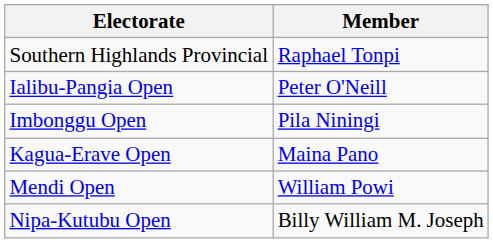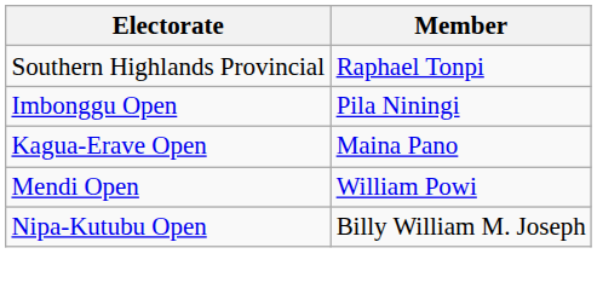 <table class="wikitable">
 <tr>
 <th><strong>Electorate</strong></th>
 <th><strong>Member</strong></th>
 </tr>
 <tr>
 <td>Southern Highlands Provincial</td>
 <td><a href='#'>Raphael Tonpi</a></td>
-</tr>
-<tr>
-<td><a href='#'>Ialibu-Pangia Open</a></td>
-<td><a href='#'>Peter O'Neill</a></td>
 </tr>
 <tr>
 <td><a href='#'>Imbonggu Open</a></td>
 <td><a href='#'>Pila Niningi</a></td>
 </tr>
 <tr>
 <td><a href='#'>Kagua-Erave Open</a></td>
 <td><a href='#'>Maina Pano</a></td>
 </tr>
 <tr>
 <td><a href='#'>Mendi Open</a></td>
 <td><a href='#'>William Powi</a></td>
 </tr>
 <tr>
 <td><a href='#'>Nipa-Kutubu Open</a></td>
 <td>Billy William M. Joseph</td>
 </tr>
 </table>
